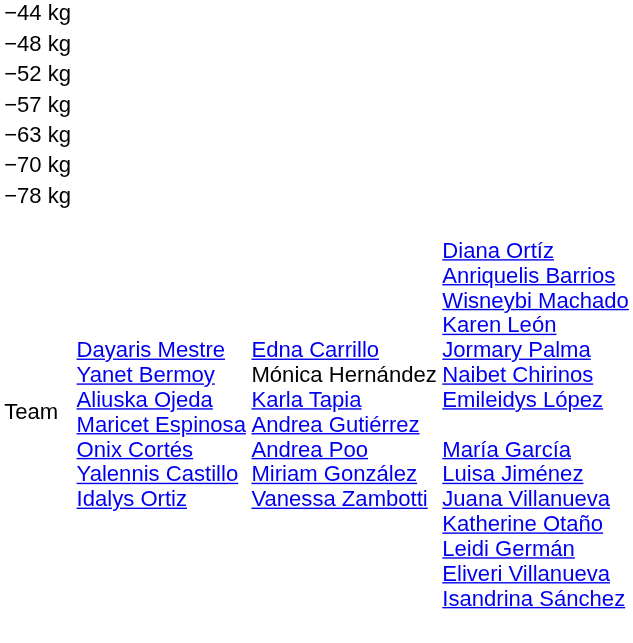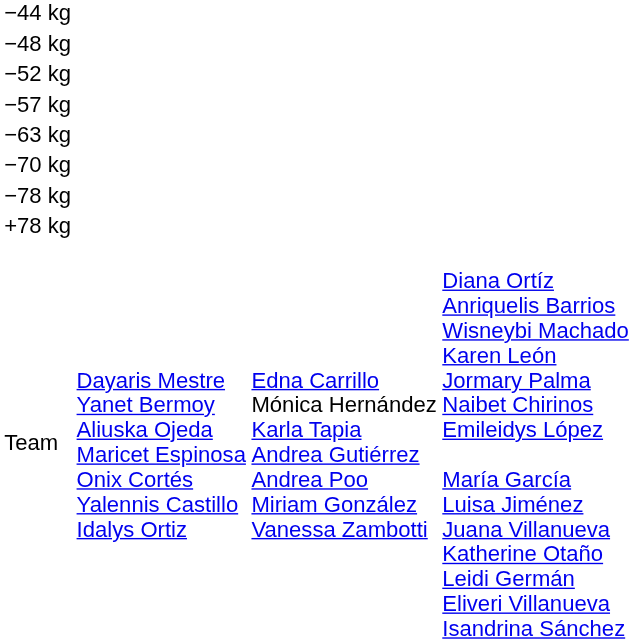 <table>
 <tr>
 <td>−44 kg</td>
 <td></td>
 <td></td>
 <td><br></td>
 </tr>
 <tr>
 <td>−48 kg</td>
 <td></td>
 <td></td>
 <td><br></td>
 </tr>
 <tr>
 <td>−52 kg</td>
 <td></td>
 <td></td>
 <td><br></td>
 </tr>
 <tr>
 <td>−57 kg</td>
 <td></td>
 <td></td>
 <td><br></td>
 </tr>
 <tr>
 <td>−63 kg</td>
 <td></td>
 <td></td>
 <td><br></td>
 </tr>
 <tr>
 <td>−70 kg</td>
 <td></td>
 <td></td>
 <td><br></td>
 </tr>
 <tr>
 <td>−78 kg</td>
 <td></td>
 <td></td>
 <td><br></td>
 </tr>
 <tr>
+<td>+78 kg</td>
+<td></td>
+<td></td>
+<td><br></td>
+</tr>
+<tr>
 <td>Team</td>
 <td><br><a href='#'>Dayaris Mestre</a><br><a href='#'>Yanet Bermoy</a><br><a href='#'>Aliuska Ojeda</a><br><a href='#'>Maricet Espinosa</a><br><a href='#'>Onix Cortés</a><br><a href='#'>Yalennis Castillo</a><br><a href='#'>Idalys Ortiz</a></td>
 <td><br><a href='#'>Edna Carrillo</a><br>Mónica Hernández<br><a href='#'>Karla Tapia</a><br><a href='#'>Andrea Gutiérrez</a><br><a href='#'>Andrea Poo</a><br><a href='#'>Miriam González</a><br><a href='#'>Vanessa Zambotti</a></td>
 <td><br><a href='#'>Diana Ortíz</a><br><a href='#'>Anriquelis Barrios</a><br><a href='#'>Wisneybi Machado</a><br><a href='#'>Karen León</a><br><a href='#'>Jormary Palma</a><br><a href='#'>Naibet Chirinos</a><br><a href='#'>Emileidys López</a><br><br><a href='#'>María García</a><br><a href='#'>Luisa Jiménez</a><br><a href='#'>Juana Villanueva</a><br><a href='#'>Katherine Otaño</a><br><a href='#'>Leidi Germán</a><br><a href='#'>Eliveri Villanueva</a><br><a href='#'>Isandrina Sánchez</a></td>
 </tr>
 <tr>
 </tr>
 </table>
